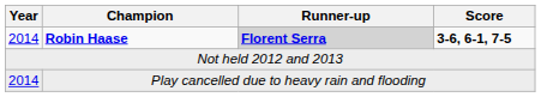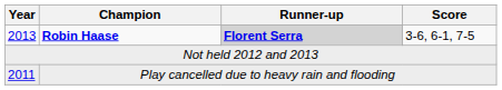 <table class="wikitable" style="font-size:90%">
 <tr>
 <th>Year</th>
 <th width="200">Champion</th>
 <th width="200">Runner-up</th>
 <th width="100">Score</th>
 </tr>
 <tr>
-<td><a href='#'>2014</a></td>
+<td><a href='#'>2013</a></td>
 <td> <strong><a href='#'>Robin Haase</a></strong></td>
 <td style="background: lightgrey;"> <strong><a href='#'>Florent Serra</a></strong></td>
-<td><strong>3-6, 6-1, 7-5</strong></td>
+<td>3-6, 6-1, 7-5</td>
 </tr>
 <tr>
 <td colspan=4 align=center style="background:#ededed"><em>Not held 2012 and 2013</em></td>
 </tr>
 <tr>
-<td style="background:#ededed"><a href='#'>2014</a></td>
+<td style="background:#ededed"><a href='#'>2011</a></td>
 <td colspan=3 align=center style="background:#ededed"><em>Play cancelled due to heavy rain and flooding</em> </td>
 </tr>
 </table>
